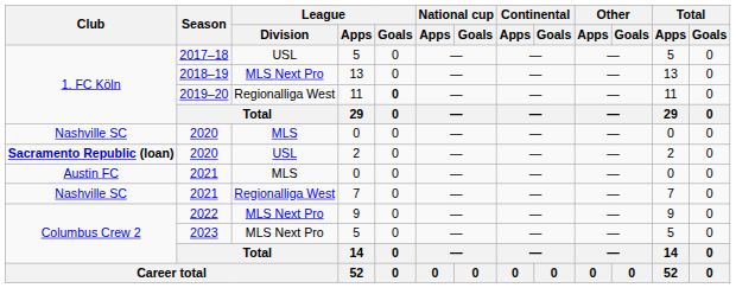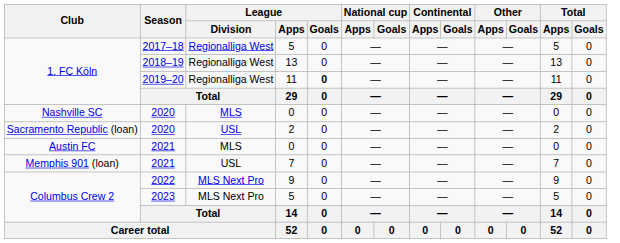 <table class=wikitable style=text-align:center>
 <tr>
 <th rowspan=2>Club</th>
 <th rowspan=2>Season</th>
 <th colspan=3>League</th>
 <th colspan=2>National cup</th>
 <th colspan=2>Continental</th>
 <th colspan=2>Other</th>
 <th colspan=2>Total</th>
 </tr>
 <tr>
 <th>Division</th>
 <th>Apps</th>
 <th>Goals</th>
 <th>Apps</th>
 <th>Goals</th>
 <th>Apps</th>
 <th>Goals</th>
 <th>Apps</th>
 <th>Goals</th>
 <th>Apps</th>
 <th>Goals</th>
 </tr>
 <tr>
 <td rowspan=4><a href='#'>1. FC Köln</a></td>
 <td><a href='#'>2017–18</a></td>
-<td>USL</td>
+<td><a href='#'>Regionalliga West</a></td>
 <td>5</td>
 <td>0</td>
 <td colspan="2">—</td>
 <td colspan="2">—</td>
 <td colspan="2">—</td>
 <td>5</td>
 <td>0</td>
 </tr>
 <tr>
 <td><a href='#'>2018–19</a></td>
-<td><a href='#'>MLS Next Pro</a></td>
+<td>Regionalliga West</td>
 <td>13</td>
 <td>0</td>
 <td colspan="2">—</td>
 <td colspan="2">—</td>
 <td colspan="2">—</td>
 <td>13</td>
 <td>0</td>
 </tr>
 <tr>
 <td><a href='#'>2019–20</a></td>
 <td>Regionalliga West</td>
 <td>11</td>
 <td><strong>0</strong></td>
 <td colspan="2">—</td>
 <td colspan="2">—</td>
 <td colspan="2">—</td>
 <td>11</td>
 <td>0</td>
 </tr>
 <tr>
 <th colspan=2>Total</th>
 <th>29</th>
 <th>0</th>
 <th colspan="2">—</th>
 <th colspan="2">—</th>
 <th colspan="2">—</th>
 <th>29</th>
 <th>0</th>
 </tr>
 <tr>
 <td><a href='#'>Nashville SC</a></td>
 <td><a href='#'>2020</a></td>
 <td><a href='#'>MLS</a></td>
 <td>0</td>
 <td>0</td>
 <td colspan="2">—</td>
 <td colspan="2">—</td>
 <td colspan="2">—</td>
 <td>0</td>
 <td>0</td>
 </tr>
 <tr>
-<td><strong><a href='#'>Sacramento Republic</a> (loan)</strong></td>
+<td><a href='#'>Sacramento Republic</a> (loan)</td>
 <td><a href='#'>2020</a></td>
 <td><a href='#'>USL</a></td>
 <td>2</td>
 <td>0</td>
 <td colspan="2">—</td>
 <td colspan="2">—</td>
 <td colspan="2">—</td>
 <td>2</td>
 <td>0</td>
 </tr>
 <tr>
 <td><a href='#'>Austin FC</a></td>
 <td><a href='#'>2021</a></td>
 <td>MLS</td>
 <td>0</td>
 <td>0</td>
 <td colspan="2">—</td>
 <td colspan="2">—</td>
 <td colspan="2">—</td>
 <td>0</td>
 <td>0</td>
 </tr>
 <tr>
-<td><a href='#'>Nashville SC</a></td>
+<td><a href='#'>Memphis 901</a> (loan)</td>
 <td><a href='#'>2021</a></td>
-<td><a href='#'>Regionalliga West</a></td>
+<td>USL</td>
 <td>7</td>
 <td>0</td>
 <td colspan="2">—</td>
 <td colspan="2">—</td>
 <td colspan="2">—</td>
 <td>7</td>
 <td>0</td>
 </tr>
 <tr>
 <td rowspan=3><a href='#'>Columbus Crew 2</a></td>
 <td><a href='#'>2022</a></td>
 <td><a href='#'>MLS Next Pro</a></td>
 <td>9</td>
 <td>0</td>
 <td colspan="2">—</td>
 <td colspan="2">—</td>
 <td colspan="2">—</td>
 <td>9</td>
 <td>0</td>
 </tr>
 <tr>
 <td><a href='#'>2023</a></td>
 <td>MLS Next Pro</td>
 <td>5</td>
 <td>0</td>
 <td colspan="2">—</td>
 <td colspan="2">—</td>
 <td colspan="2">—</td>
 <td>5</td>
 <td>0</td>
 </tr>
 <tr>
 <th colspan=2>Total</th>
 <th>14</th>
 <th>0</th>
 <th colspan="2">—</th>
 <th colspan="2">—</th>
 <th colspan="2">—</th>
 <th>14</th>
 <th>0</th>
 </tr>
 <tr>
 <th colspan=3>Career total</th>
 <th>52</th>
 <th>0</th>
 <th>0</th>
 <th>0</th>
 <th>0</th>
 <th>0</th>
 <th>0</th>
 <th>0</th>
 <th>52</th>
 <th>0</th>
 </tr>
 </table>
